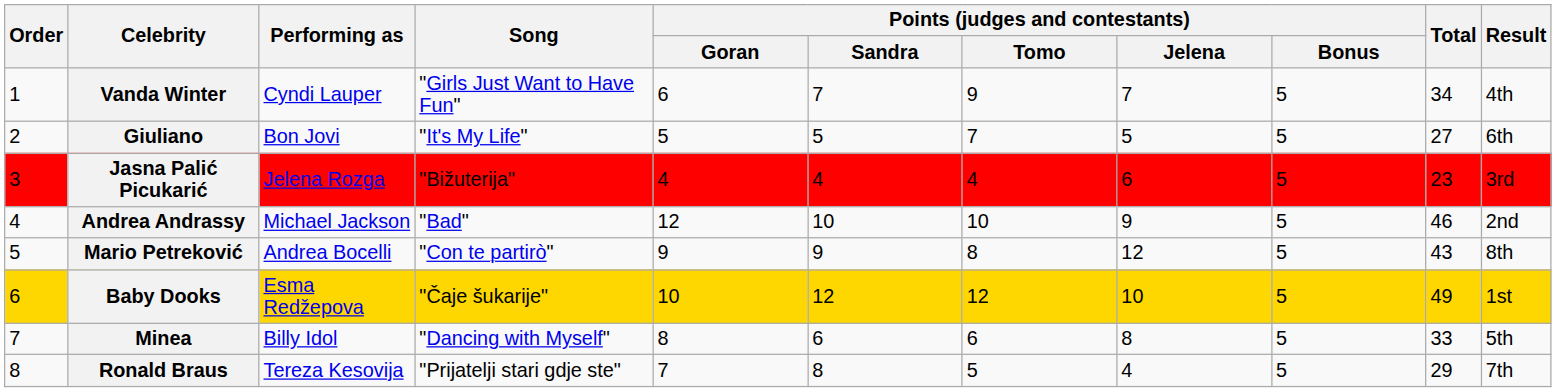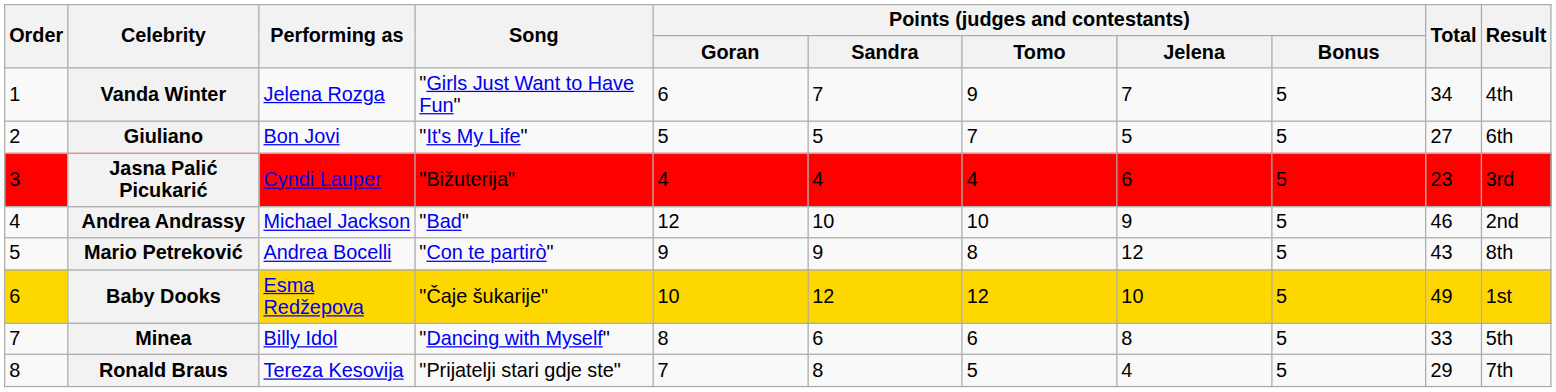 <table class=wikitable>
 <tr>
 <th rowspan="2">Order</th>
 <th rowspan="2">Celebrity</th>
 <th rowspan="2">Performing as</th>
 <th rowspan="2">Song</th>
 <th colspan="5" style="width:50%;">Points (judges and contestants)</th>
 <th rowspan="2">Total</th>
 <th rowspan="2">Result</th>
 </tr>
 <tr>
 <th style="width:10%;">Goran</th>
 <th style="width:10%;">Sandra</th>
 <th style="width:10%;">Tomo</th>
 <th style="width:10%;">Jelena</th>
 <th style="width:10%;">Bonus</th>
 </tr>
 <tr>
 <td>1</td>
 <th scope="row">Vanda Winter</th>
-<td><a href='#'>Cyndi Lauper</a></td>
+<td><a href='#'>Jelena Rozga</a></td>
 <td>"<a href='#'>Girls Just Want to Have Fun</a>"</td>
 <td>6</td>
 <td>7</td>
 <td>9</td>
 <td>7</td>
 <td>5</td>
 <td>34</td>
 <td>4th</td>
 </tr>
 <tr>
 <td>2</td>
 <th scope="row">Giuliano</th>
 <td><a href='#'>Bon Jovi</a></td>
 <td>"<a href='#'>It's My Life</a>"</td>
 <td>5</td>
 <td>5</td>
 <td>7</td>
 <td>5</td>
 <td>5</td>
 <td>27</td>
 <td>6th</td>
 </tr>
 <tr bgcolor="red">
 <td>3</td>
 <th scope="row">Jasna Palić Picukarić</th>
-<td><a href='#'>Jelena Rozga</a></td>
+<td><a href='#'>Cyndi Lauper</a></td>
 <td>"Bižuterija"</td>
 <td>4</td>
 <td>4</td>
 <td>4</td>
 <td>6</td>
 <td>5</td>
 <td>23</td>
 <td>3rd</td>
 </tr>
 <tr>
 <td>4</td>
 <th scope="row">Andrea Andrassy</th>
 <td><a href='#'>Michael Jackson</a></td>
 <td>"<a href='#'>Bad</a>"</td>
 <td>12</td>
 <td>10</td>
 <td>10</td>
 <td>9</td>
 <td>5</td>
 <td>46</td>
 <td>2nd</td>
 </tr>
 <tr>
 <td>5</td>
 <th scope="row">Mario Petreković</th>
 <td><a href='#'>Andrea Bocelli</a></td>
 <td>"<a href='#'>Con te partirò</a>"</td>
 <td>9</td>
 <td>9</td>
 <td>8</td>
 <td>12</td>
 <td>5</td>
 <td>43</td>
 <td>8th</td>
 </tr>
 <tr style="background:gold;">
 <td>6</td>
 <th scope="row">Baby Dooks</th>
 <td><a href='#'>Esma Redžepova</a></td>
 <td>"Čaje šukarije"</td>
 <td>10</td>
 <td>12</td>
 <td>12</td>
 <td>10</td>
 <td>5</td>
 <td>49</td>
 <td>1st</td>
 </tr>
 <tr>
 <td>7</td>
 <th scope="row">Minea</th>
 <td><a href='#'>Billy Idol</a></td>
 <td>"<a href='#'>Dancing with Myself</a>"</td>
 <td>8</td>
 <td>6</td>
 <td>6</td>
 <td>8</td>
 <td>5</td>
 <td>33</td>
 <td>5th</td>
 </tr>
 <tr>
 <td>8</td>
 <th scope="row">Ronald Braus</th>
 <td><a href='#'>Tereza Kesovija</a></td>
 <td>"Prijatelji stari gdje ste"</td>
 <td>7</td>
 <td>8</td>
 <td>5</td>
 <td>4</td>
 <td>5</td>
 <td>29</td>
 <td>7th</td>
 </tr>
 </table>
